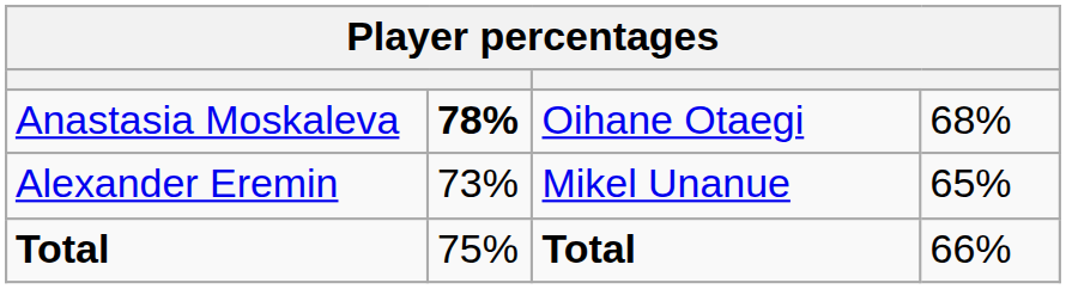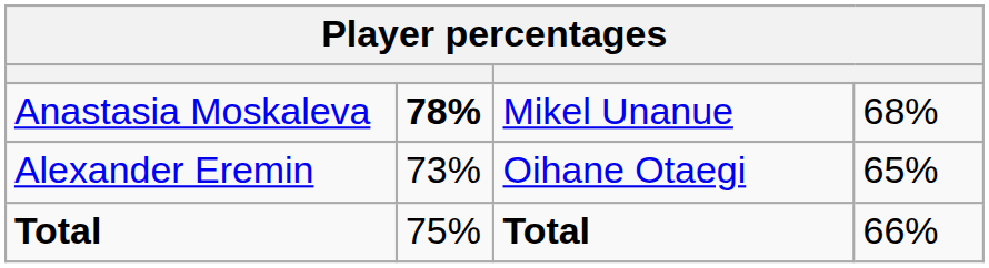 <table class="wikitable">
 <tr>
 <th colspan=4 width=400>Player percentages</th>
 </tr>
 <tr>
 <th colspan=2 width=200 style="white-space:nowrap;"></th>
 <th colspan=2 width=200 style="white-space:nowrap;"></th>
 </tr>
 <tr>
 <td><a href='#'>Anastasia Moskaleva</a></td>
 <td><strong>78%</strong></td>
-<td><a href='#'>Oihane Otaegi</a></td>
+<td><a href='#'>Mikel Unanue</a></td>
 <td>68%</td>
 </tr>
 <tr>
 <td><a href='#'>Alexander Eremin</a></td>
 <td>73%</td>
-<td><a href='#'>Mikel Unanue</a></td>
+<td><a href='#'>Oihane Otaegi</a></td>
 <td>65%</td>
 </tr>
 <tr>
 <td><strong>Total</strong></td>
 <td>75%</td>
 <td><strong>Total</strong></td>
 <td>66%</td>
 </tr>
 </table>
